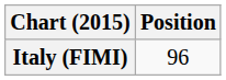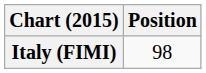 <table class="wikitable plainrowheaders" style="text-align:center;">
 <tr>
 <th>Chart (2015)</th>
 <th>Position</th>
 </tr>
 <tr>
 <th scope="row">Italy (FIMI)</th>
-<td>96</td>
+<td>98</td>
 </tr>
 </table>
